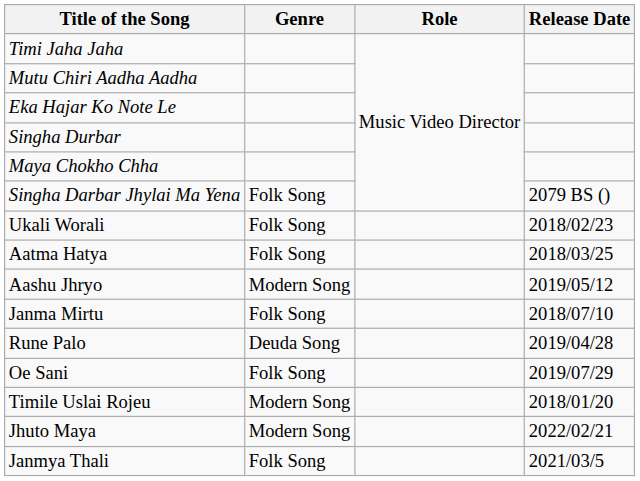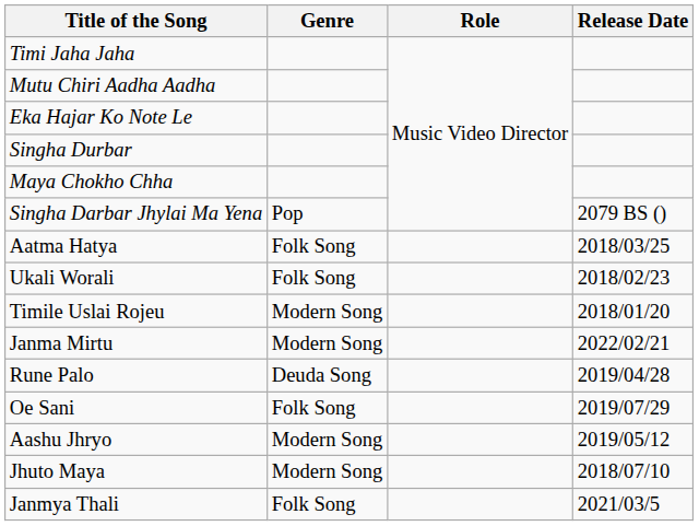 <table class="wikitable">
 <tr>
 <th>Title of the Song</th>
 <th>Genre</th>
 <th>Role</th>
 <th>Release Date</th>
 </tr>
 <tr>
 <td><em>Timi Jaha Jaha</em></td>
 <td></td>
 <td rowspan="6">Music Video Director</td>
 <td></td>
 </tr>
 <tr>
 <td><em>Mutu Chiri Aadha Aadha</em></td>
 <td></td>
 <td></td>
 </tr>
 <tr>
 <td><em>Eka Hajar Ko Note Le</em></td>
 <td></td>
 <td></td>
 </tr>
 <tr>
 <td><em>Singha Durbar</em></td>
 <td></td>
 <td></td>
 </tr>
 <tr>
 <td><em>Maya Chokho Chha</em></td>
 <td></td>
 <td></td>
 </tr>
 <tr>
 <td><em>Singha Darbar Jhylai Ma Yena</em></td>
+<td>Pop</td>
+<td>2079 BS ()</td>
+</tr>
+<tr>
+<td>Aatma Hatya</td>
 <td>Folk Song</td>
-<td>2079 BS ()</td>
+<td></td>
+<td>2018/03/25</td>
 </tr>
 <tr>
 <td>Ukali Worali</td>
 <td>Folk Song</td>
 <td></td>
 <td>2018/02/23</td>
 </tr>
 <tr>
-<td>Aatma Hatya</td>
-<td>Folk Song</td>
-<td></td>
-<td>2018/03/25</td>
-</tr>
-<tr>
-<td>Aashu Jhryo</td>
+<td>Timile Uslai Rojeu</td>
 <td>Modern Song</td>
 <td></td>
-<td>2019/05/12</td>
+<td>2018/01/20</td>
 </tr>
 <tr>
 <td>Janma Mirtu</td>
-<td>Folk Song</td>
+<td>Modern Song</td>
 <td></td>
-<td>2018/07/10</td>
+<td>2022/02/21</td>
 </tr>
 <tr>
 <td>Rune Palo</td>
 <td>Deuda Song</td>
 <td></td>
 <td>2019/04/28</td>
 </tr>
 <tr>
 <td>Oe Sani</td>
 <td>Folk Song</td>
 <td></td>
 <td>2019/07/29</td>
 </tr>
 <tr>
-<td>Timile Uslai Rojeu</td>
+<td>Aashu Jhryo</td>
 <td>Modern Song</td>
 <td></td>
-<td>2018/01/20</td>
+<td>2019/05/12</td>
 </tr>
 <tr>
 <td>Jhuto Maya</td>
 <td>Modern Song</td>
 <td></td>
-<td>2022/02/21</td>
+<td>2018/07/10</td>
 </tr>
 <tr>
 <td>Janmya Thali</td>
 <td>Folk Song</td>
 <td></td>
 <td>2021/03/5</td>
 </tr>
 </table>
